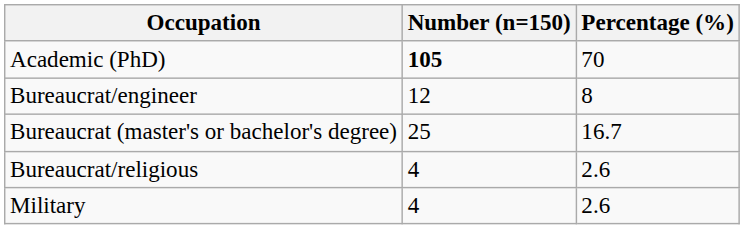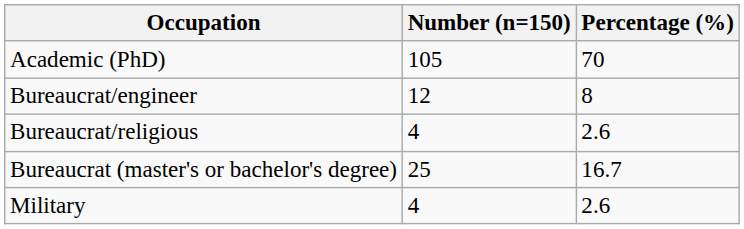 <table class="wikitable">
 <tr>
 <th><strong>Occupation</strong></th>
 <th><strong>Number (n=150)</strong></th>
 <th><strong>Percentage (%)</strong></th>
 </tr>
 <tr>
 <td>Academic (PhD)</td>
-<td><strong>105</strong></td>
+<td>105</td>
 <td>70</td>
 </tr>
 <tr>
 <td>Bureaucrat/engineer</td>
 <td>12</td>
 <td>8</td>
 </tr>
 <tr>
+<td>Bureaucrat/religious</td>
+<td>4</td>
+<td>2.6</td>
+</tr>
+<tr>
 <td>Bureaucrat (master's or bachelor's degree)</td>
 <td>25</td>
 <td>16.7</td>
-</tr>
-<tr>
-<td>Bureaucrat/religious</td>
-<td>4</td>
-<td>2.6</td>
 </tr>
 <tr>
 <td>Military</td>
 <td>4</td>
 <td>2.6</td>
 </tr>
 </table>
